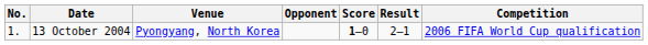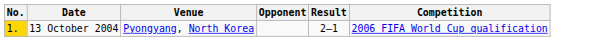 <table class="wikitable">
 <tr>
 <th>No.</th>
 <th>Date</th>
 <th>Venue</th>
 <th>Opponent</th>
-<th>Score</th>
 <th>Result</th>
 <th>Competition</th>
 </tr>
 <tr>
-<td>1.</td>
+<td style="background: gold;">1.</td>
 <td>13 October 2004</td>
 <td><a href='#'>Pyongyang</a>, <a href='#'>North Korea</a></td>
 <td></td>
-<td align=center><strong>1</strong>–0</td>
 <td align=center>2–1</td>
 <td><a href='#'>2006 FIFA World Cup qualification</a></td>
 </tr>
 </table>
